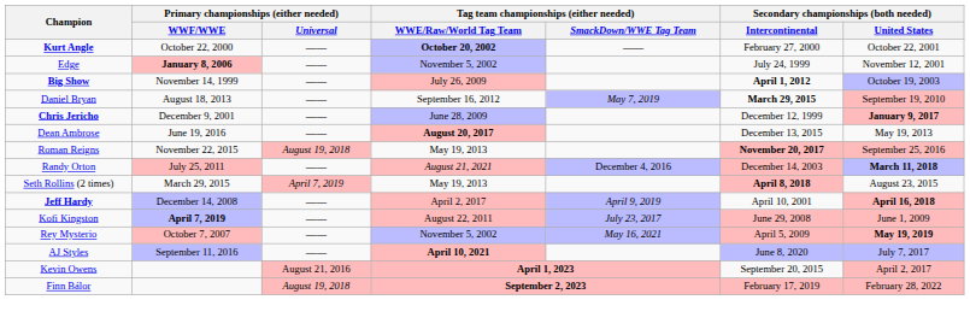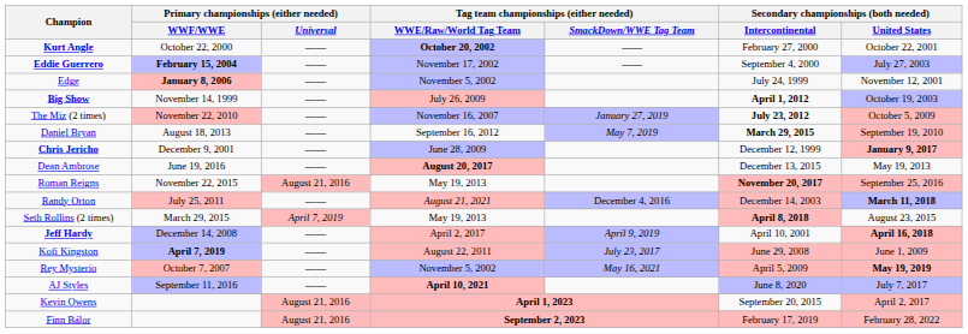 <table class="wikitable" style="font-size: 85%; text-align: center;" width="100%">
 <tr>
 <th rowspan=2>Champion</th>
 <th colspan=2>Primary championships (either needed)<br></th>
 <th colspan=2>Tag team championships (either needed)<br></th>
 <th colspan=2>Secondary championships (both needed)<br></th>
 </tr>
 <tr>
 <th><a href='#'>WWF/WWE</a></th>
 <th><em><a href='#'>Universal</a></em></th>
 <th><a href='#'>WWE/Raw/World Tag Team</a></th>
 <th><em><a href='#'>SmackDown/WWE Tag Team</a></em></th>
 <th><a href='#'><strong>Intercontinental</strong></a></th>
 <th><strong><a href='#'>United States</a></strong></th>
 </tr>
 <tr>
 <td><strong><a href='#'>Kurt Angle</a></strong></td>
 <td>October 22, 2000</td>
 <td>——</td>
 <td style="background: #BBBBFF;"><strong>October 20, 2002</strong><br></td>
 <td>——</td>
 <td>February 27, 2000</td>
 <td>October 22, 2001</td>
 </tr>
 <tr>
+<td><strong><a href='#'>Eddie Guerrero</a></strong></td>
+<td style="background: #BBBBFF;"><strong>February 15, 2004</strong></td>
+<td>——</td>
+<td style="background: #BBBBFF;">November 17, 2002<br></td>
+<td>——</td>
+<td>September 4, 2000</td>
+<td style="background: #BBBBFF;">July 27, 2003</td>
+</tr>
+<tr>
 <td><a href='#'>Edge</a></td>
 <td style="background: #FFBBBB;"><strong>January 8, 2006</strong></td>
 <td>——</td>
 <td style="background: #BBBBFF;">November 5, 2002<br></td>
 <td></td>
 <td>July 24, 1999</td>
 <td>November 12, 2001</td>
 </tr>
 <tr>
 <td><strong><a href='#'>Big Show</a></strong></td>
 <td>November 14, 1999</td>
 <td>——</td>
 <td style="background: #FFBBBB;">July 26, 2009<br></td>
 <td></td>
 <td><strong>April 1, 2012</strong></td>
 <td style="background: #BBBBFF;">October 19, 2003</td>
+</tr>
+<tr>
+<td><a href='#'>The Miz</a> (2 times)</td>
+<td style="background: #FFBBBB;">November 22, 2010</td>
+<td>——</td>
+<td style="background: #BBBBFF;">November 16, 2007<br></td>
+<td style="background: #BBBBFF;"><em>January 27, 2019</em><br></td>
+<td><strong>July 23, 2012</strong></td>
+<td style="background: #FFBBBB;">October 5, 2009</td>
 </tr>
 <tr>
 <td><a href='#'>Daniel Bryan</a></td>
 <td>August 18, 2013</td>
 <td>——</td>
 <td>September 16, 2012<br></td>
 <td style="background: #BBBBFF;"><em>May 7, 2019</em><br></td>
 <td><strong>March 29, 2015</strong></td>
 <td style="background: #FFBBBB;">September 19, 2010</td>
 </tr>
 <tr>
 <td><strong><a href='#'>Chris Jericho</a></strong></td>
 <td>December 9, 2001</td>
 <td>——</td>
 <td style="background: #BBBBFF;">June 28, 2009<br></td>
 <td></td>
 <td>December 12, 1999</td>
 <td style="background: #FFBBBB;"><strong>January 9, 2017</strong></td>
 </tr>
 <tr>
 <td><a href='#'>Dean Ambrose</a></td>
 <td>June 19, 2016</td>
 <td>——</td>
 <td style="background: #FFBBBB;"><strong>August 20, 2017</strong><br></td>
 <td></td>
 <td>December 13, 2015</td>
 <td>May 19, 2013</td>
 </tr>
 <tr>
 <td><a href='#'>Roman Reigns</a></td>
 <td>November 22, 2015</td>
-<td style="background: #FFBBBB;"><em>August 19, 2018</em></td>
+<td style="background: #FFBBBB;">August 21, 2016</td>
 <td>May 19, 2013<br></td>
 <td></td>
 <td style="background: #FFBBBB;"><strong>November 20, 2017</strong></td>
 <td style="background: #FFBBBB;">September 25, 2016</td>
 </tr>
 <tr>
 <td><a href='#'>Randy Orton</a></td>
 <td style="background: #FFBBBB;">July 25, 2011</td>
 <td>——</td>
 <td style="background: #FFBBBB;"><em>August 21, 2021</em><br></td>
 <td style="background: #BBBBFF;">December 4, 2016<br></td>
 <td style="background: #FFBBBB;">December 14, 2003</td>
 <td style="background: #BBBBFF;"><strong>March 11, 2018</strong></td>
 </tr>
 <tr>
 <td><a href='#'>Seth Rollins</a> (2 times)</td>
 <td>March 29, 2015</td>
 <td style="background: #FFBBBB;"><em>April 7, 2019</em></td>
 <td>May 19, 2013<br></td>
 <td></td>
 <td style="background: #FFBBBB;"><strong>April 8, 2018</strong></td>
 <td>August 23, 2015</td>
 </tr>
 <tr>
 <td><strong><a href='#'>Jeff Hardy</a></strong></td>
 <td style="background: #BBBBFF;">December 14, 2008</td>
 <td>——</td>
 <td style="background: #FFBBBB;">April 2, 2017<br></td>
 <td style="background: #BBBBFF;"><em>April 9, 2019</em><br></td>
 <td>April 10, 2001</td>
 <td style="background: #FFBBBB;"><strong>April 16, 2018</strong></td>
 </tr>
 <tr>
 <td><a href='#'>Kofi Kingston</a></td>
 <td style="background: #BBBBFF;"><strong>April 7, 2019</strong></td>
 <td>——</td>
 <td style="background: #FFBBBB;">August 22, 2011<br></td>
 <td style="background: #BBBBFF;"><em>July 23, 2017</em><br></td>
 <td style="background: #FFBBBB;">June 29, 2008</td>
 <td style="background: #FFBBBB;">June 1, 2009</td>
 </tr>
 <tr>
 <td><a href='#'>Rey Mysterio</a></td>
 <td style="background: #FFBBBB;">October 7, 2007</td>
 <td>——</td>
 <td style="background: #BBBBFF;">November 5, 2002<br></td>
 <td style="background: #BBBBFF;"><em>May 16, 2021</em><br></td>
 <td style="background: #FFBBBB;">April 5, 2009</td>
 <td style="background: #FFBBBB;"><strong>May 19, 2019</strong></td>
 </tr>
 <tr>
 <td><a href='#'>AJ Styles</a></td>
 <td style="background: #BBBBFF;">September 11, 2016</td>
 <td>——</td>
 <td style="background: #FFBBBB;"><strong>April 10, 2021</strong><br></td>
 <td></td>
 <td style="background: #BBBBFF;">June 8, 2020</td>
 <td style="background: #BBBBFF;">July 7, 2017</td>
 </tr>
 <tr>
 <td><a href='#'>Kevin Owens</a></td>
 <td></td>
 <td style="background: #FFBBBB;">August 21, 2016</td>
 <td colspan="2" style="background: #FFBBBB;"><strong>April 1, 2023</strong><br></td>
 <td>September 20, 2015</td>
 <td style="background: #FFBBBB;">April 2, 2017</td>
 </tr>
 <tr>
 <td><a href='#'>Finn Bálor</a></td>
 <td></td>
-<td style="background: #FFBBBB;"><em>August 19, 2018</em></td>
+<td style="background: #FFBBBB;">August 21, 2016</td>
 <td colspan="2" style="background: #FFBBBB;"><strong>September 2, 2023</strong><br></td>
 <td style="background: #FFBBBB;">February 17, 2019</td>
 <td style="background: #FFBBBB;">February 28, 2022</td>
 </tr>
 </table>
